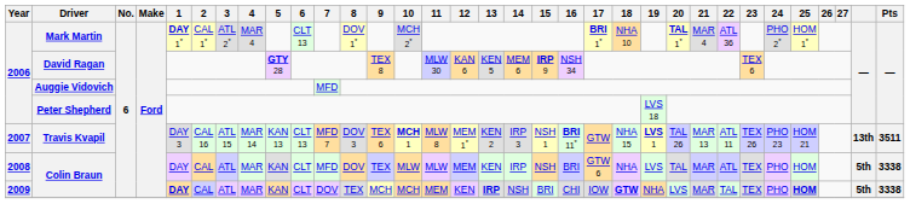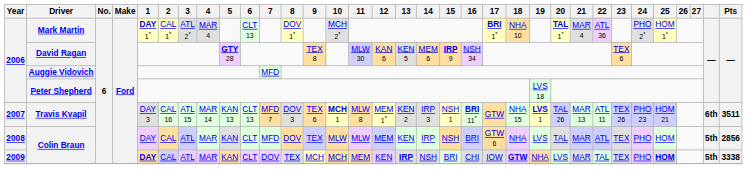 <table class="wikitable" style="text-align:center; font-size:75%">
 <tr>
 <th>Year</th>
 <th>Driver</th>
 <th>No.</th>
 <th>Make</th>
 <th>1</th>
 <th>2</th>
 <th>3</th>
 <th>4</th>
 <th>5</th>
 <th>6</th>
 <th>7</th>
 <th>8</th>
 <th>9</th>
 <th>10</th>
 <th>11</th>
 <th>12</th>
 <th>13</th>
 <th>14</th>
 <th>15</th>
 <th>16</th>
 <th>17</th>
 <th>18</th>
 <th>19</th>
 <th>20</th>
 <th>21</th>
 <th>22</th>
 <th>23</th>
 <th>24</th>
 <th>25</th>
 <th>26</th>
 <th>27</th>
 <th></th>
 <th>Pts</th>
 </tr>
 <tr>
 <th rowspan=4><a href='#'>2006</a></th>
 <th><a href='#'>Mark Martin</a></th>
 <th rowspan=7>6</th>
 <th rowspan=7><a href='#'>Ford</a></th>
 <td style="background:#FFFFBF;"><strong><a href='#'>DAY</a></strong><br><small>1<sup>*</sup></small></td>
 <td style="background:#FFFFBF;"><a href='#'>CAL</a><br><small>1<sup>*</sup></small></td>
 <td style="background:#DFDFDF;"><a href='#'>ATL</a><br><small>2<sup>*</sup></small></td>
 <td style="background:#DFDFDF;"><a href='#'>MAR</a><br><small>4</small></td>
 <td></td>
 <td style="background:#DFFFDF;"><a href='#'>CLT</a><br><small>13</small></td>
 <td></td>
 <td style="background:#FFFFBF;"><a href='#'>DOV</a><br><small>1<sup>*</sup></small></td>
 <td></td>
 <td style="background:#DFDFDF;"><a href='#'>MCH</a><br><small>2<sup>*</sup></small></td>
 <td colspan=6></td>
 <td style="background:#FFFFBF;"><strong><a href='#'>BRI</a></strong><br><small>1<sup>*</sup></small></td>
 <td style="background:#FFDF9F;"><a href='#'>NHA</a><br><small>10</small></td>
 <td></td>
 <td style="background:#FFFFBF;"><strong><a href='#'>TAL</a></strong><br><small>1<sup>*</sup></small></td>
 <td style="background:#DFDFDF;"><a href='#'>MAR</a><br><small>4</small></td>
 <td style="background:#EFCFFF;"><a href='#'>ATL</a><br><small>36</small></td>
 <td></td>
 <td style="background:#DFDFDF;"><a href='#'>PHO</a><br><small>2<sup>*</sup></small></td>
 <td style="background:#FFFFBF;"><a href='#'>HOM</a><br><small>1<sup>*</sup></small></td>
 <td colspan=2></td>
 <th rowspan=4>—</th>
 <th rowspan=4>—</th>
 </tr>
 <tr>
 <th><a href='#'>David Ragan</a></th>
 <td colspan=4></td>
 <td style="background:#EFCFFF;"><strong><a href='#'>GTY</a></strong><br><small>28</small></td>
 <td colspan=3></td>
 <td style="background:#FFDF9F;"><a href='#'>TEX</a><br><small>8</small></td>
 <td></td>
 <td style="background:#CFCFFF;"><a href='#'>MLW</a><br><small>30</small></td>
 <td style="background:#FFDF9F;"><a href='#'>KAN</a><br><small>6</small></td>
 <td style="background:#DFDFDF;"><a href='#'>KEN</a><br><small>5</small></td>
 <td style="background:#FFDF9F;"><a href='#'>MEM</a><br><small>6</small></td>
 <td style="background:#FFDF9F;"><strong><a href='#'>IRP</a></strong><br><small>9</small></td>
 <td style="background:#EFCFFF;"><a href='#'>NSH</a><br><small>34</small></td>
 <td colspan=6></td>
 <td style="background:#FFDF9F;"><a href='#'>TEX</a><br><small>6</small></td>
 <td colspan=4></td>
 </tr>
 <tr>
 <th><a href='#'>Auggie Vidovich</a></th>
 <td colspan=6></td>
 <td style="background:#DFFFDF;"><a href='#'>MFD</a><br></td>
 <td colspan=20></td>
 </tr>
 <tr>
 <th><a href='#'>Peter Shepherd</a></th>
 <td colspan=18></td>
 <td style="background:#DFFFDF;"><a href='#'>LVS</a><br><small>18</small></td>
 <td colspan=8></td>
 </tr>
 <tr>
 <th><a href='#'>2007</a></th>
 <th><a href='#'>Travis Kvapil</a></th>
 <td style="background:#DFDFDF;"><a href='#'>DAY</a><br><small>3</small></td>
 <td style="background:#DFFFDF;"><a href='#'>CAL</a><br><small>16</small></td>
 <td style="background:#DFFFDF;"><a href='#'>ATL</a><br><small>15</small></td>
 <td style="background:#DFFFDF;"><a href='#'>MAR</a><br><small>14</small></td>
 <td style="background:#DFFFDF;"><a href='#'>KAN</a><br><small>13</small></td>
 <td style="background:#DFFFDF;"><a href='#'>CLT</a><br><small>13</small></td>
 <td style="background:#FFDF9F;"><a href='#'>MFD</a><br><small>7</small></td>
 <td style="background:#DFDFDF;"><a href='#'>DOV</a><br><small>3</small></td>
 <td style="background:#FFDF9F;"><a href='#'>TEX</a><br><small>6</small></td>
 <td style="background:#FFFFBF;"><strong><a href='#'>MCH</a></strong><br><small>1</small></td>
 <td style="background:#FFDF9F;"><a href='#'>MLW</a><br><small>8</small></td>
 <td style="background:#FFFFBF;"><a href='#'>MEM</a><br><small>1<sup>*</sup></small></td>
 <td style="background:#DFDFDF;"><a href='#'>KEN</a><br><small>2</small></td>
 <td style="background:#DFDFDF;"><a href='#'>IRP</a><br><small>3</small></td>
 <td style="background:#FFFFBF;"><a href='#'>NSH</a><br><small>1</small></td>
 <td style="background:#DFFFDF;"><strong><a href='#'>BRI</a></strong><br><small>11<sup>*</sup></small></td>
 <td style="background:#FFDF9F;"><a href='#'>GTW</a><br></td>
 <td style="background:#DFFFDF;"><a href='#'>NHA</a><br><small>15</small></td>
 <td style="background:#FFFFBF;"><strong><a href='#'>LVS</a></strong><br><small>1</small></td>
 <td style="background:#CFCFFF;"><a href='#'>TAL</a><br><small>26</small></td>
 <td style="background:#DFFFDF;"><a href='#'>MAR</a><br><small>13</small></td>
 <td style="background:#DFFFDF;"><a href='#'>ATL</a><br><small>11</small></td>
 <td style="background:#CFCFFF;"><a href='#'>TEX</a><br><small>26</small></td>
 <td style="background:#CFCFFF;"><a href='#'>PHO</a><br><small>23</small></td>
 <td style="background:#CFCFFF;"><a href='#'>HOM</a><br><small>21</small></td>
 <td colspan=2></td>
-<th>13th</th>
+<th>6th</th>
 <th>3511</th>
 </tr>
 <tr>
 <th><a href='#'>2008</a></th>
 <th rowspan=2><a href='#'>Colin Braun</a></th>
 <td style="background:#EFCFFF;"><a href='#'>DAY</a><br></td>
 <td style="background:#FFDF9F;"><a href='#'>CAL</a><br></td>
 <td style="background:#CFCFFF;"><a href='#'>ATL</a><br></td>
 <td style="background:#DFFFDF;"><a href='#'>MAR</a><br></td>
 <td style="background:#DFDFDF;"><a href='#'>KAN</a><br></td>
 <td style="background:#DFFFDF;"><a href='#'>CLT</a><br></td>
 <td style="background:#DFFFDF;"><a href='#'>MFD</a><br></td>
 <td style="background:#FFDF9F;"><a href='#'>DOV</a><br></td>
 <td style="background:#CFCFFF;"><a href='#'>TEX</a><br></td>
 <td style="background:#FFDF9F;"><a href='#'>MLW</a><br></td>
 <td style="background:#EFCFFF;"><a href='#'>MLW</a><br></td>
 <td style="background:#CFCFFF;"><a href='#'>MEM</a><br></td>
 <td style="background:#DFFFDF;"><a href='#'>KEN</a><br></td>
 <td style="background:#DFFFDF;"><a href='#'>IRP</a><br></td>
 <td style="background:#FFDF9F;"><a href='#'>NSH</a><br></td>
 <td style="background:#CFCFFF;"><a href='#'>BRI</a><br></td>
 <td style="background:#FFDF9F;"><a href='#'>GTW</a><br><small>6</small></td>
 <td style="background:#EFCFFF;"><a href='#'>NHA</a><br></td>
 <td style="background:#DFFFDF;"><a href='#'>LVS</a><br></td>
 <td style="background:#DFDFDF;"><a href='#'>TAL</a><br></td>
 <td style="background:#CFCFFF;"><a href='#'>MAR</a><br></td>
 <td style="background:#CFCFFF;"><a href='#'>ATL</a><br></td>
 <td style="background:#DFDFDF;"><a href='#'>TEX</a><br></td>
 <td style="background:#EFCFFF;"><a href='#'>PHO</a><br></td>
 <td style="background:#DFFFDF;"><a href='#'>HOM</a><br></td>
 <td colspan=2></td>
 <th>5th</th>
-<th>3338</th>
+<th>2856</th>
 </tr>
 <tr>
 <th><a href='#'>2009</a></th>
 <td style="background:#FFDF9F;"><strong><a href='#'>DAY</a></strong><br></td>
 <td style="background:#CFCFFF;"><a href='#'>CAL</a><br></td>
 <td style="background:#EFCFFF;"><a href='#'>ATL</a><br></td>
 <td style="background:#EFCFFF;"><a href='#'>MAR</a><br></td>
 <td style="background:#FFDF9F;"><a href='#'>KAN</a><br></td>
 <td style="background:#EFCFFF;"><a href='#'>CLT</a><br></td>
 <td style="background:#EFCFFF;"><a href='#'>DOV</a><br></td>
 <td style="background:#DFDFDF;"><a href='#'>TEX</a><br></td>
 <td style="background:#FFFFBF;"><a href='#'>MCH</a><br></td>
 <td style="background:#FFDF9F;"><a href='#'>MCH</a><br></td>
 <td style="background:#FFDF9F;"><a href='#'>MEM</a><br></td>
 <td style="background:#EFCFFF;"><a href='#'>KEN</a><br></td>
 <td style="background:#DFDFDF;"><strong><a href='#'>IRP</a></strong><br></td>
 <td style="background:#DFDFDF;"><a href='#'>NSH</a><br></td>
 <td style="background:#DFFFDF;"><a href='#'>BRI</a><br></td>
 <td style="background:#DFDFDF;"><a href='#'>CHI</a><br></td>
 <td style="background:#DFDFDF;"><a href='#'>IOW</a><br></td>
 <td style="background:#EFCFFF;"><strong><a href='#'>GTW</a></strong><br></td>
 <td style="background:#FFDF9F;"><a href='#'>NHA</a><br></td>
 <td style="background:#DFFFDF;"><a href='#'>LVS</a><br></td>
 <td style="background:#DFDFDF;"><a href='#'>MAR</a><br></td>
 <td style="background:#DFFFDF;"><a href='#'>TAL</a><br></td>
 <td style="background:#DFDFDF;"><a href='#'>TEX</a><br></td>
 <td style="background:#EFCFFF;"><a href='#'>PHO</a><br></td>
 <td style="background:#DFDFDF;"><strong><a href='#'>HOM</a></strong><br></td>
 <td colspan=2></td>
 <th>5th</th>
 <th>3338</th>
 </tr>
 <tr>
 </tr>
 </table>
